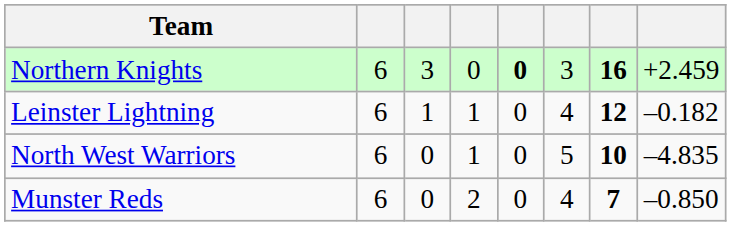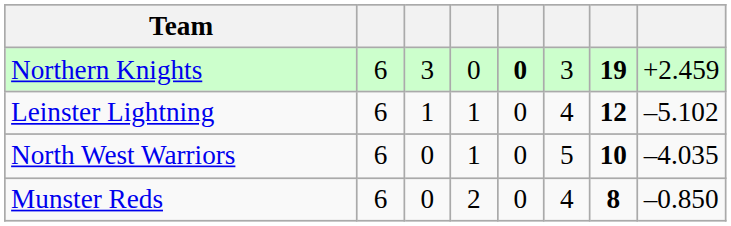 <table class="wikitable" style="text-align:center">
 <tr>
 <th style="width:200px">Team</th>
 <th width="20"></th>
 <th width="20"></th>
 <th width="20"></th>
 <th width="20"></th>
 <th width="20"></th>
 <th width="20"></th>
 <th width="20"></th>
 </tr>
 <tr bgcolor="#ccffcc">
 <td style="text-align:left;"><a href='#'>Northern Knights</a></td>
 <td>6</td>
 <td>3</td>
 <td>0</td>
 <td><strong>0</strong></td>
 <td>3</td>
-<td><strong>16</strong></td>
+<td><strong>19</strong></td>
 <td>+2.459</td>
 </tr>
 <tr>
 <td style="text-align:left;"><a href='#'>Leinster Lightning</a></td>
 <td>6</td>
 <td>1</td>
 <td>1</td>
 <td>0</td>
 <td>4</td>
 <td><strong>12</strong></td>
-<td>–0.182</td>
+<td>–5.102</td>
 </tr>
 <tr>
 <td style="text-align:left;"><a href='#'>North West Warriors</a></td>
 <td>6</td>
 <td>0</td>
 <td>1</td>
 <td>0</td>
 <td>5</td>
 <td><strong>10</strong></td>
-<td>–4.835</td>
+<td>–4.035</td>
 </tr>
 <tr>
 <td style="text-align:left;"><a href='#'>Munster Reds</a></td>
 <td>6</td>
 <td>0</td>
 <td>2</td>
 <td>0</td>
 <td>4</td>
-<td><strong>7</strong></td>
+<td><strong>8</strong></td>
 <td>–0.850</td>
 </tr>
 </table>
